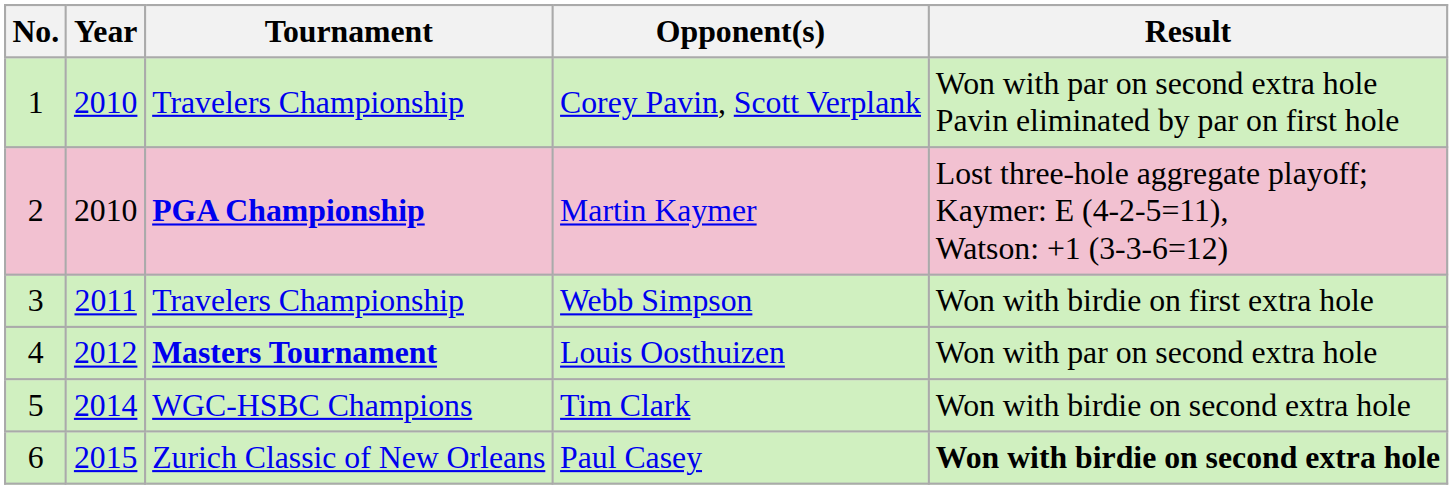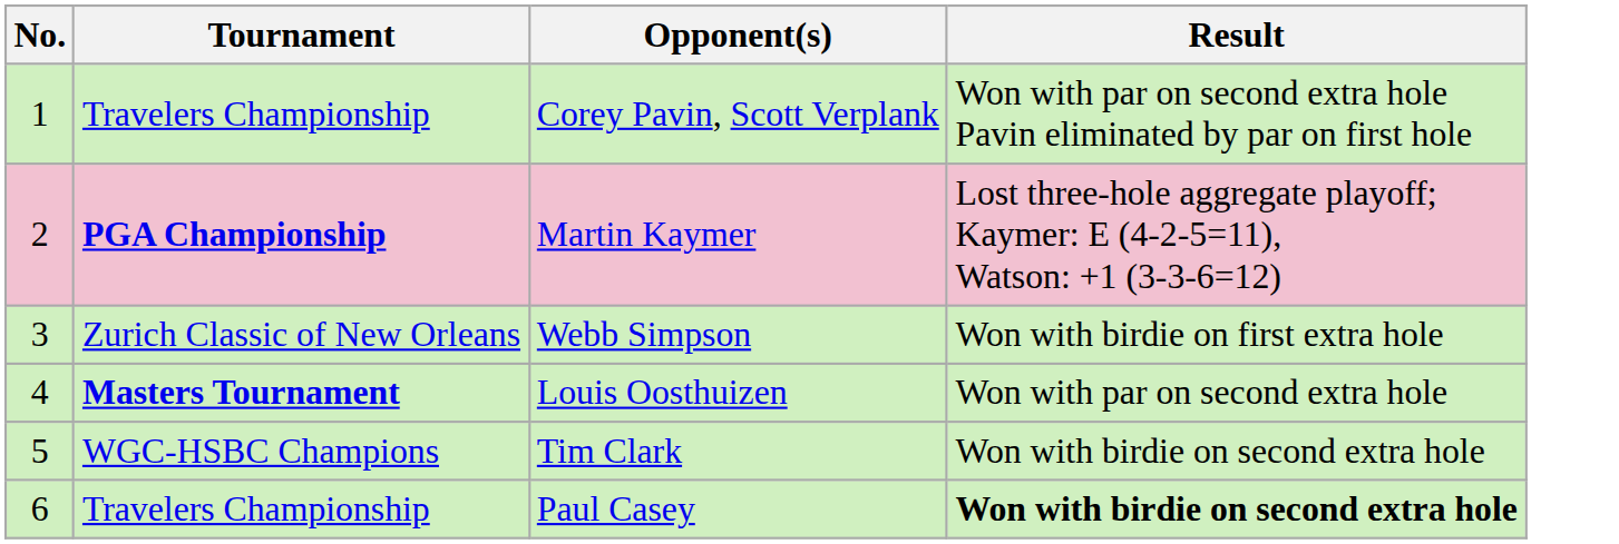 <table class="wikitable" style="font-size:95%;">
 <tr>
 <th>No.</th>
-<th>Year</th>
 <th>Tournament</th>
 <th>Opponent(s)</th>
 <th>Result</th>
 </tr>
 <tr style="background:#d0f0c0;">
 <td align=center>1</td>
-<td align=center><a href='#'>2010</a></td>
 <td><a href='#'>Travelers Championship</a></td>
 <td> <a href='#'>Corey Pavin</a>,  <a href='#'>Scott Verplank</a></td>
 <td>Won with par on second extra hole<br>Pavin eliminated by par on first hole</td>
 </tr>
 <tr style="background:#F2C1D1;">
 <td align=center>2</td>
-<td align=center>2010</td>
 <td><strong><a href='#'>PGA Championship</a></strong></td>
 <td> <a href='#'>Martin Kaymer</a></td>
 <td>Lost three-hole aggregate playoff;<br>Kaymer: E (4-2-5=11),<br>Watson: +1 (3-3-6=12)</td>
 </tr>
 <tr style="background:#d0f0c0;">
 <td align=center>3</td>
-<td align=center><a href='#'>2011</a></td>
-<td><a href='#'>Travelers Championship</a></td>
+<td><a href='#'>Zurich Classic of New Orleans</a></td>
 <td> <a href='#'>Webb Simpson</a></td>
 <td>Won with birdie on first extra hole</td>
 </tr>
 <tr style="background:#d0f0c0;">
 <td align=center>4</td>
-<td align=center><a href='#'>2012</a></td>
 <td><strong><a href='#'>Masters Tournament</a></strong></td>
 <td> <a href='#'>Louis Oosthuizen</a></td>
 <td>Won with par on second extra hole</td>
 </tr>
 <tr style="background:#d0f0c0;">
 <td align=center>5</td>
-<td align=center><a href='#'>2014</a></td>
 <td><a href='#'>WGC-HSBC Champions</a></td>
 <td> <a href='#'>Tim Clark</a></td>
 <td>Won with birdie on second extra hole</td>
 </tr>
 <tr style="background:#d0f0c0;">
 <td align=center>6</td>
-<td align=center><a href='#'>2015</a></td>
-<td><a href='#'>Zurich Classic of New Orleans</a></td>
+<td><a href='#'>Travelers Championship</a></td>
 <td> <a href='#'>Paul Casey</a></td>
 <td><strong>Won with birdie on second extra hole</strong></td>
 </tr>
 </table>
